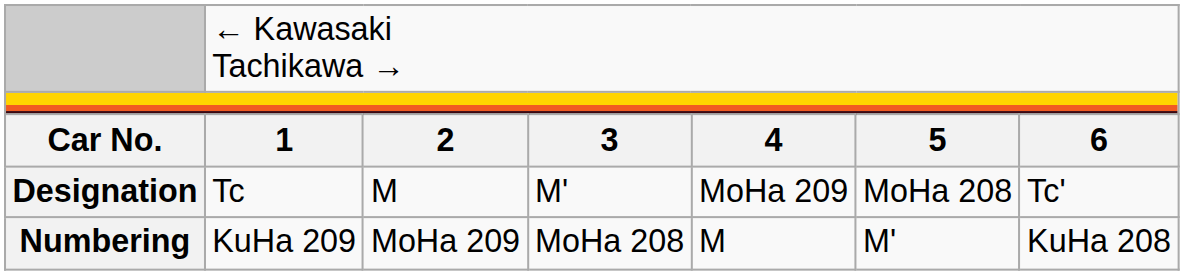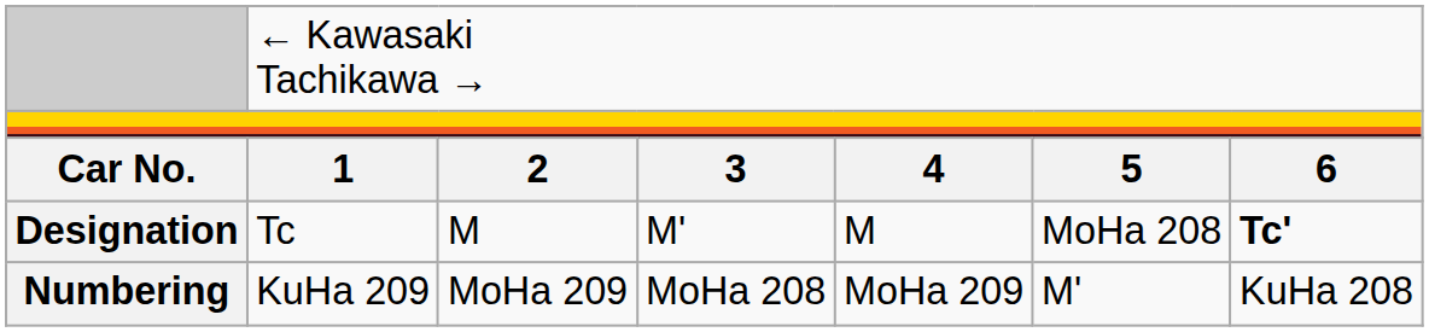 <table class="wikitable">
 <tr>
 <td style="background-color:#ccc;"> </td>
 <td colspan="6"><div>← Kawasaki</div><div>Tachikawa →</div></td>
 </tr>
 <tr style="line-height: 6px; background-color: #FFD400;">
 <td colspan="7" style="padding:0; border:0;"> </td>
 </tr>
 <tr style="line-height: 3px; background-color: #F15A22;">
 <td colspan="7" style="padding:0; border:0;"> </td>
 </tr>
 <tr style="line-height: 1px; background-color: #3C060F;">
 <td colspan="7" style="padding:0; border:0;"> </td>
 </tr>
 <tr>
 <th>Car No.</th>
 <th>1</th>
 <th>2</th>
 <th>3</th>
 <th>4</th>
 <th>5</th>
 <th>6</th>
 </tr>
 <tr>
 <th>Designation</th>
 <td>Tc</td>
 <td>M</td>
 <td>M'</td>
-<td>MoHa 209</td>
+<td>M</td>
 <td>MoHa 208</td>
-<td>Tc'</td>
+<td><strong>Tc'</strong></td>
 </tr>
 <tr>
 <th>Numbering</th>
 <td>KuHa 209</td>
 <td>MoHa 209</td>
 <td>MoHa 208</td>
-<td>M</td>
+<td>MoHa 209</td>
 <td>M'</td>
 <td>KuHa 208</td>
 </tr>
 </table>
